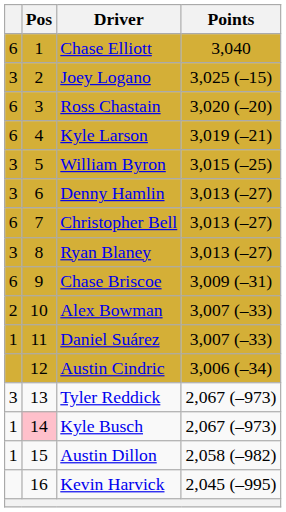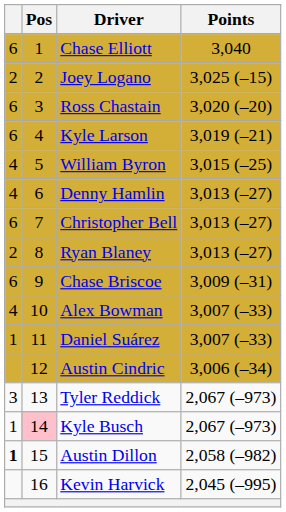 <table class="wikitable" style="font-size: 95%;">
 <tr>
 <th></th>
 <th>Pos</th>
 <th>Driver</th>
 <th>Points</th>
 </tr>
 <tr style="background:#D4AF37;">
 <td align="left"> 6</td>
 <td style="text-align:center;">1</td>
 <td><a href='#'>Chase Elliott</a></td>
 <td style="text-align:center;">3,040</td>
 </tr>
 <tr style="background:#D4AF37;">
-<td align="left"> 3</td>
+<td align="left"> 2</td>
 <td style="text-align:center;">2</td>
 <td><a href='#'>Joey Logano</a></td>
 <td style="text-align:center;">3,025 (–15)</td>
 </tr>
 <tr style="background:#D4AF37;">
 <td align="left"> 6</td>
 <td style="text-align:center;">3</td>
 <td><a href='#'>Ross Chastain</a></td>
 <td style="text-align:center;">3,020 (–20)</td>
 </tr>
 <tr style="background:#D4AF37;">
 <td align="left"> 6</td>
 <td style="text-align:center;">4</td>
 <td><a href='#'>Kyle Larson</a></td>
 <td style="text-align:center;">3,019 (–21)</td>
 </tr>
 <tr style="background:#D4AF37;">
-<td align="left"> 3</td>
+<td align="left"> 4</td>
 <td style="text-align:center;">5</td>
 <td><a href='#'>William Byron</a></td>
 <td style="text-align:center;">3,015 (–25)</td>
 </tr>
 <tr style="background:#D4AF37;">
-<td align="left"> 3</td>
+<td align="left"> 4</td>
 <td style="text-align:center;">6</td>
 <td><a href='#'>Denny Hamlin</a></td>
 <td style="text-align:center;">3,013 (–27)</td>
 </tr>
 <tr style="background:#D4AF37;">
 <td align="left"> 6</td>
 <td style="text-align:center;">7</td>
 <td><a href='#'>Christopher Bell</a></td>
 <td style="text-align:center;">3,013 (–27)</td>
 </tr>
 <tr style="background:#D4AF37;">
-<td align="left"> 3</td>
+<td align="left"> 2</td>
 <td style="text-align:center;">8</td>
 <td><a href='#'>Ryan Blaney</a></td>
 <td style="text-align:center;">3,013 (–27)</td>
 </tr>
 <tr style="background:#D4AF37;">
 <td align="left"> 6</td>
 <td style="text-align:center;">9</td>
 <td><a href='#'>Chase Briscoe</a></td>
 <td style="text-align:center;">3,009 (–31)</td>
 </tr>
 <tr style="background:#D4AF37;">
-<td align="left"> 2</td>
+<td align="left"> 4</td>
 <td style="text-align:center;">10</td>
 <td><a href='#'>Alex Bowman</a></td>
 <td style="text-align:center;">3,007 (–33)</td>
 </tr>
 <tr style="background:#D4AF37;">
 <td align="left"> 1</td>
 <td style="text-align:center;">11</td>
 <td><a href='#'>Daniel Suárez</a></td>
 <td style="text-align:center;">3,007 (–33)</td>
 </tr>
 <tr style="background:#D4AF37;">
 <td align="left"></td>
 <td style="text-align:center;">12</td>
 <td><a href='#'>Austin Cindric</a></td>
 <td style="text-align:center;">3,006 (–34)</td>
 </tr>
 <tr>
 <td align="left"> 3</td>
 <td style="text-align:center;">13</td>
 <td><a href='#'>Tyler Reddick</a></td>
 <td style="text-align:center;">2,067 (–973)</td>
 </tr>
 <tr>
 <td align="left"> 1</td>
 <td style="background: pink; text-align:center;">14</td>
 <td><a href='#'>Kyle Busch</a></td>
 <td style="text-align:center;">2,067 (–973)</td>
 </tr>
 <tr>
-<td align="left"> 1</td>
+<td align="left"><strong> 1</strong></td>
 <td style="text-align:center;">15</td>
 <td><a href='#'>Austin Dillon</a></td>
 <td style="text-align:center;">2,058 (–982)</td>
 </tr>
 <tr>
 <td align="left"></td>
 <td style="text-align:center;">16</td>
 <td><a href='#'>Kevin Harvick</a></td>
 <td style="text-align:center;">2,045 (–995)</td>
 </tr>
 <tr class="sortbottom">
 <th colspan="9"></th>
 </tr>
 </table>
